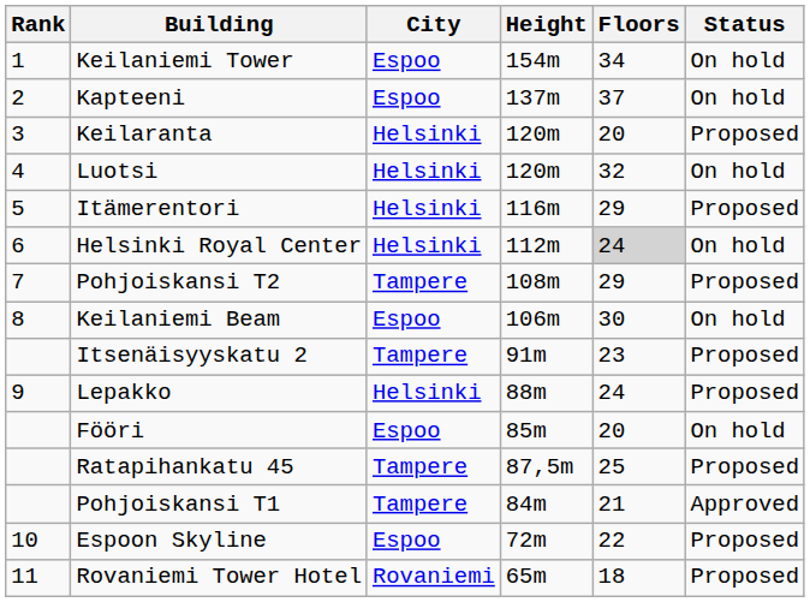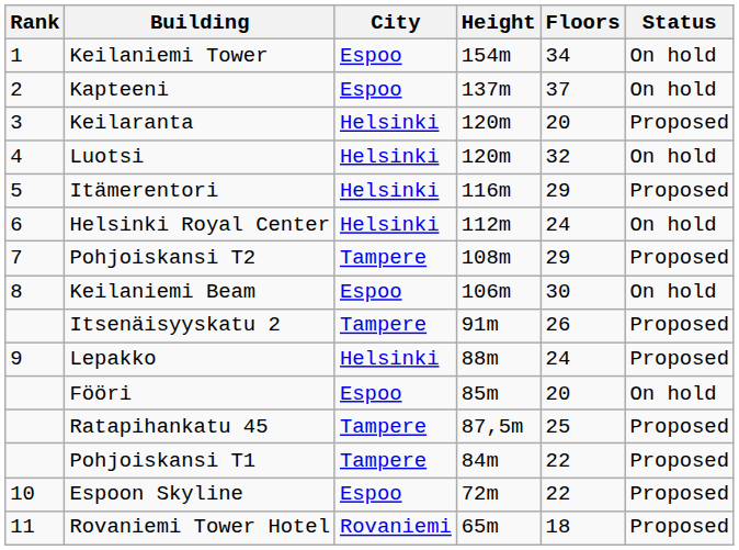 <table class="wikitable sortable">
 <tr>
 <th>Rank</th>
 <th>Building</th>
 <th>City</th>
 <th>Height</th>
 <th>Floors</th>
 <th>Status</th>
 </tr>
 <tr>
 <td>1</td>
 <td>Keilaniemi Tower</td>
 <td><a href='#'>Espoo</a></td>
 <td>154m</td>
 <td>34</td>
 <td>On hold</td>
 </tr>
 <tr>
 <td>2</td>
 <td>Kapteeni</td>
 <td><a href='#'>Espoo</a></td>
 <td>137m</td>
 <td>37</td>
 <td>On hold</td>
 </tr>
 <tr>
 <td>3</td>
 <td>Keilaranta </td>
 <td><a href='#'>Helsinki</a></td>
 <td>120m</td>
 <td>20</td>
 <td>Proposed</td>
 </tr>
 <tr>
 <td>4</td>
 <td>Luotsi</td>
 <td><a href='#'>Helsinki</a></td>
 <td>120m</td>
 <td>32</td>
 <td>On hold</td>
 </tr>
 <tr>
 <td>5</td>
 <td>Itämerentori</td>
 <td><a href='#'>Helsinki</a></td>
 <td>116m</td>
 <td>29</td>
 <td>Proposed</td>
 </tr>
 <tr>
 <td>6</td>
 <td>Helsinki Royal Center</td>
 <td><a href='#'>Helsinki</a></td>
 <td>112m</td>
-<td style="background: lightgrey;">24</td>
+<td>24</td>
 <td>On hold</td>
 </tr>
 <tr>
 <td>7</td>
 <td>Pohjoiskansi T2</td>
 <td><a href='#'>Tampere</a></td>
 <td>108m</td>
 <td>29</td>
 <td>Proposed</td>
 </tr>
 <tr>
 <td>8</td>
 <td>Keilaniemi Beam</td>
 <td><a href='#'>Espoo</a></td>
 <td>106m</td>
 <td>30</td>
 <td>On hold</td>
 </tr>
 <tr>
 <td></td>
 <td>Itsenäisyyskatu 2</td>
 <td><a href='#'>Tampere</a></td>
 <td>91m</td>
-<td>23</td>
+<td>26</td>
 <td>Proposed</td>
 </tr>
 <tr>
 <td>9</td>
 <td>Lepakko</td>
 <td><a href='#'>Helsinki</a></td>
 <td>88m</td>
 <td>24</td>
 <td>Proposed</td>
 </tr>
 <tr>
 <td></td>
 <td>Fööri</td>
 <td><a href='#'>Espoo</a></td>
 <td>85m</td>
 <td>20</td>
 <td>On hold</td>
 </tr>
 <tr>
 <td></td>
 <td>Ratapihankatu 45</td>
 <td><a href='#'>Tampere</a></td>
 <td>87,5m</td>
 <td>25</td>
 <td>Proposed</td>
 </tr>
 <tr>
 <td></td>
 <td>Pohjoiskansi T1</td>
 <td><a href='#'>Tampere</a></td>
 <td>84m</td>
-<td>21</td>
-<td>Approved</td>
+<td>22</td>
+<td>Proposed</td>
 </tr>
 <tr>
 <td>10</td>
 <td>Espoon Skyline</td>
 <td><a href='#'>Espoo</a></td>
 <td>72m</td>
 <td>22</td>
 <td>Proposed</td>
 </tr>
 <tr>
 <td>11</td>
 <td>Rovaniemi Tower Hotel</td>
 <td><a href='#'>Rovaniemi</a></td>
 <td>65m</td>
 <td>18</td>
 <td>Proposed</td>
 </tr>
 </table>
